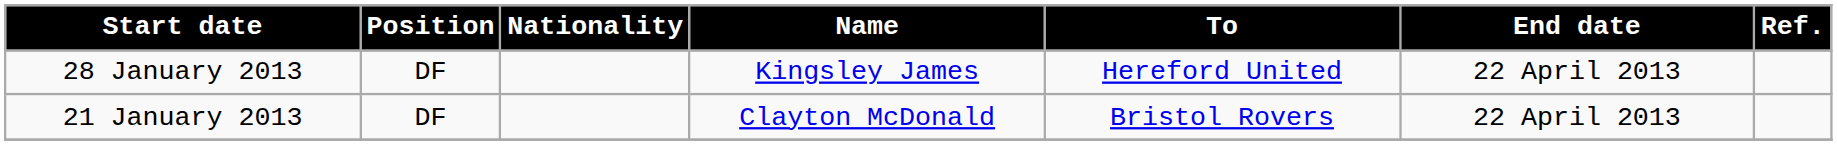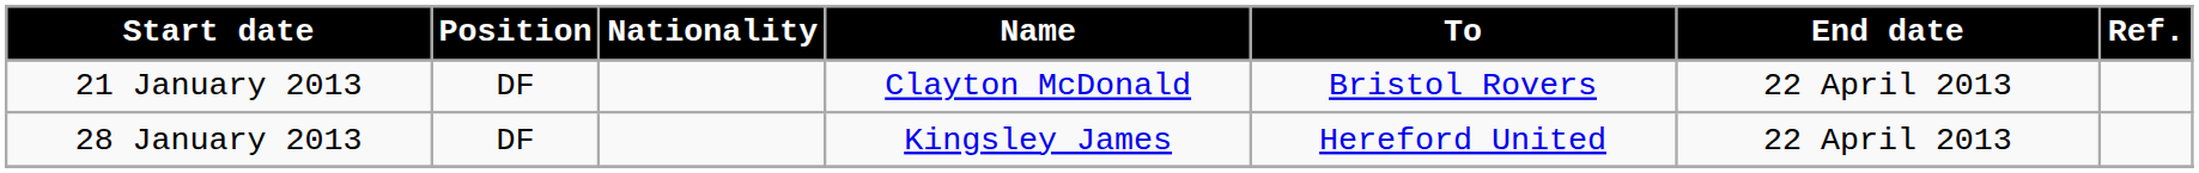 <table class="wikitable" style="text-align:center; font-size:90%; ">
 <tr>
 <th style="background:#000000; color:#FFFFFF; width:150px;">Start date</th>
 <th style="background:#000000; color:#FFFFFF; width:50px;">Position</th>
 <th style="background:#000000; color:#FFFFFF; width:50px;">Nationality</th>
 <th style="background:#000000; color:#FFFFFF; width:150px;">Name</th>
 <th style="background:#000000; color:#FFFFFF; width:150px;">To</th>
 <th style="background:#000000; color:#FFFFFF; width:150px;">End date</th>
 <th style="background:#000000; color:#FFFFFF; width:25px;">Ref.</th>
 </tr>
 <tr>
+<td>21 January 2013</td>
+<td>DF</td>
+<td></td>
+<td><a href='#'>Clayton McDonald</a></td>
+<td><a href='#'>Bristol Rovers</a></td>
+<td>22 April 2013</td>
+<td></td>
+</tr>
+<tr>
 <td>28 January 2013</td>
 <td>DF</td>
 <td></td>
 <td><a href='#'>Kingsley James</a></td>
 <td><a href='#'>Hereford United</a></td>
 <td>22 April 2013</td>
 <td></td>
 </tr>
 <tr>
-<td>21 January 2013</td>
-<td>DF</td>
-<td></td>
-<td><a href='#'>Clayton McDonald</a></td>
-<td><a href='#'>Bristol Rovers</a></td>
-<td>22 April 2013</td>
-<td></td>
-</tr>
-<tr>
 </tr>
 </table>
